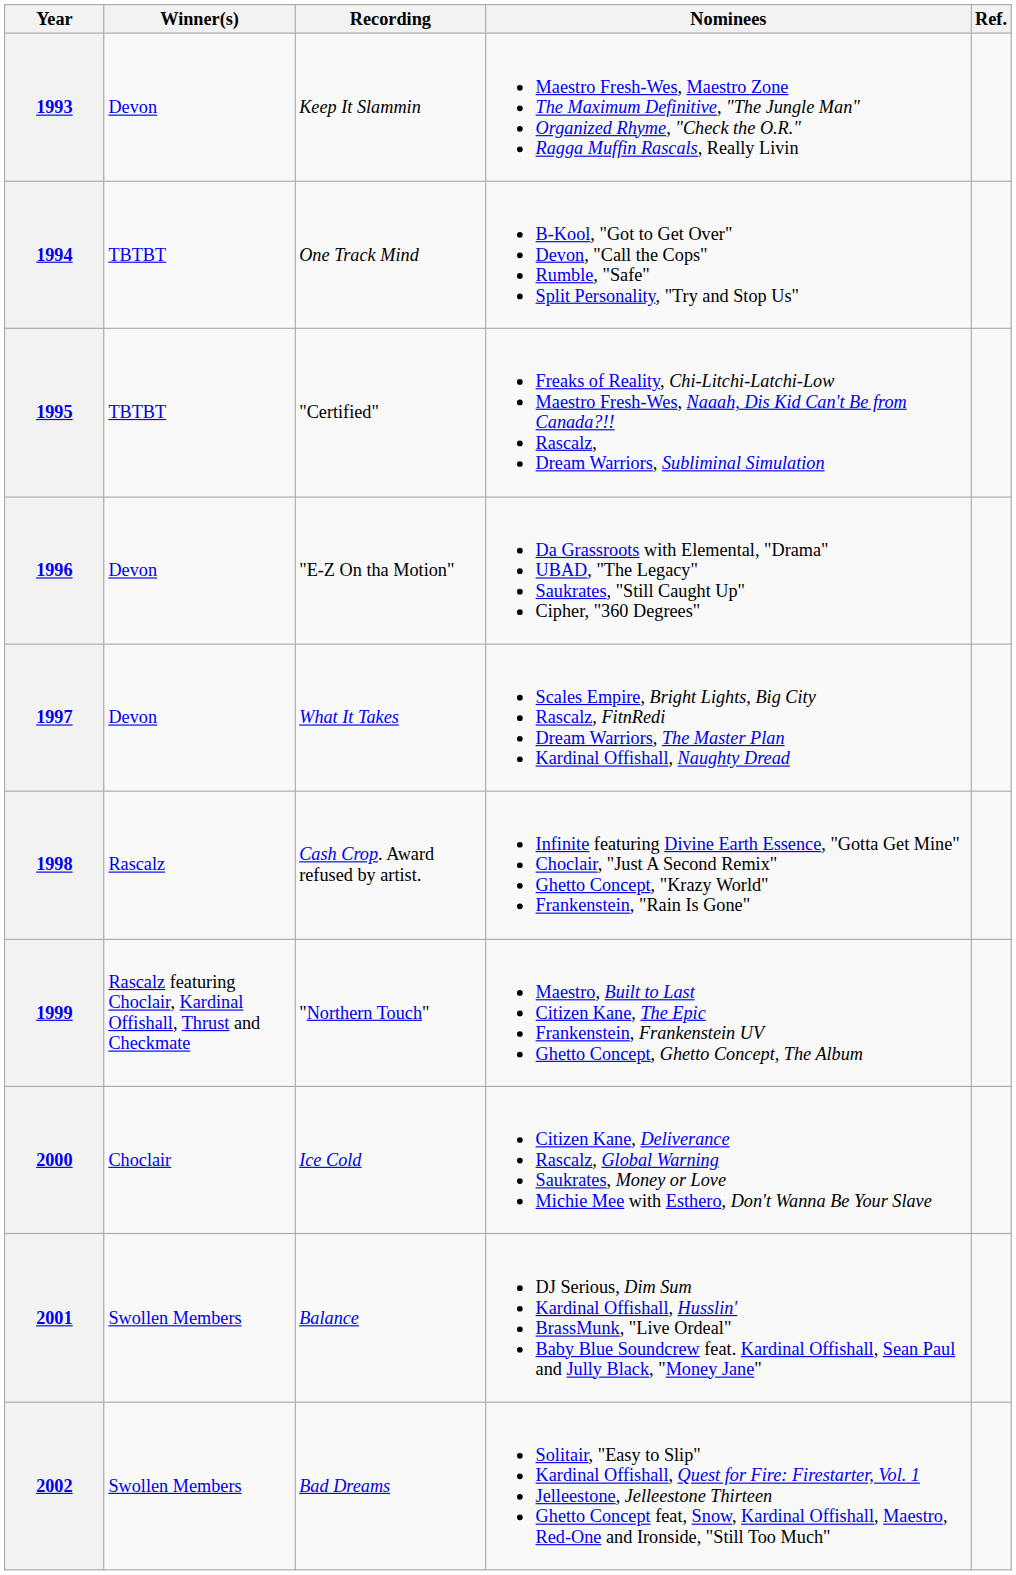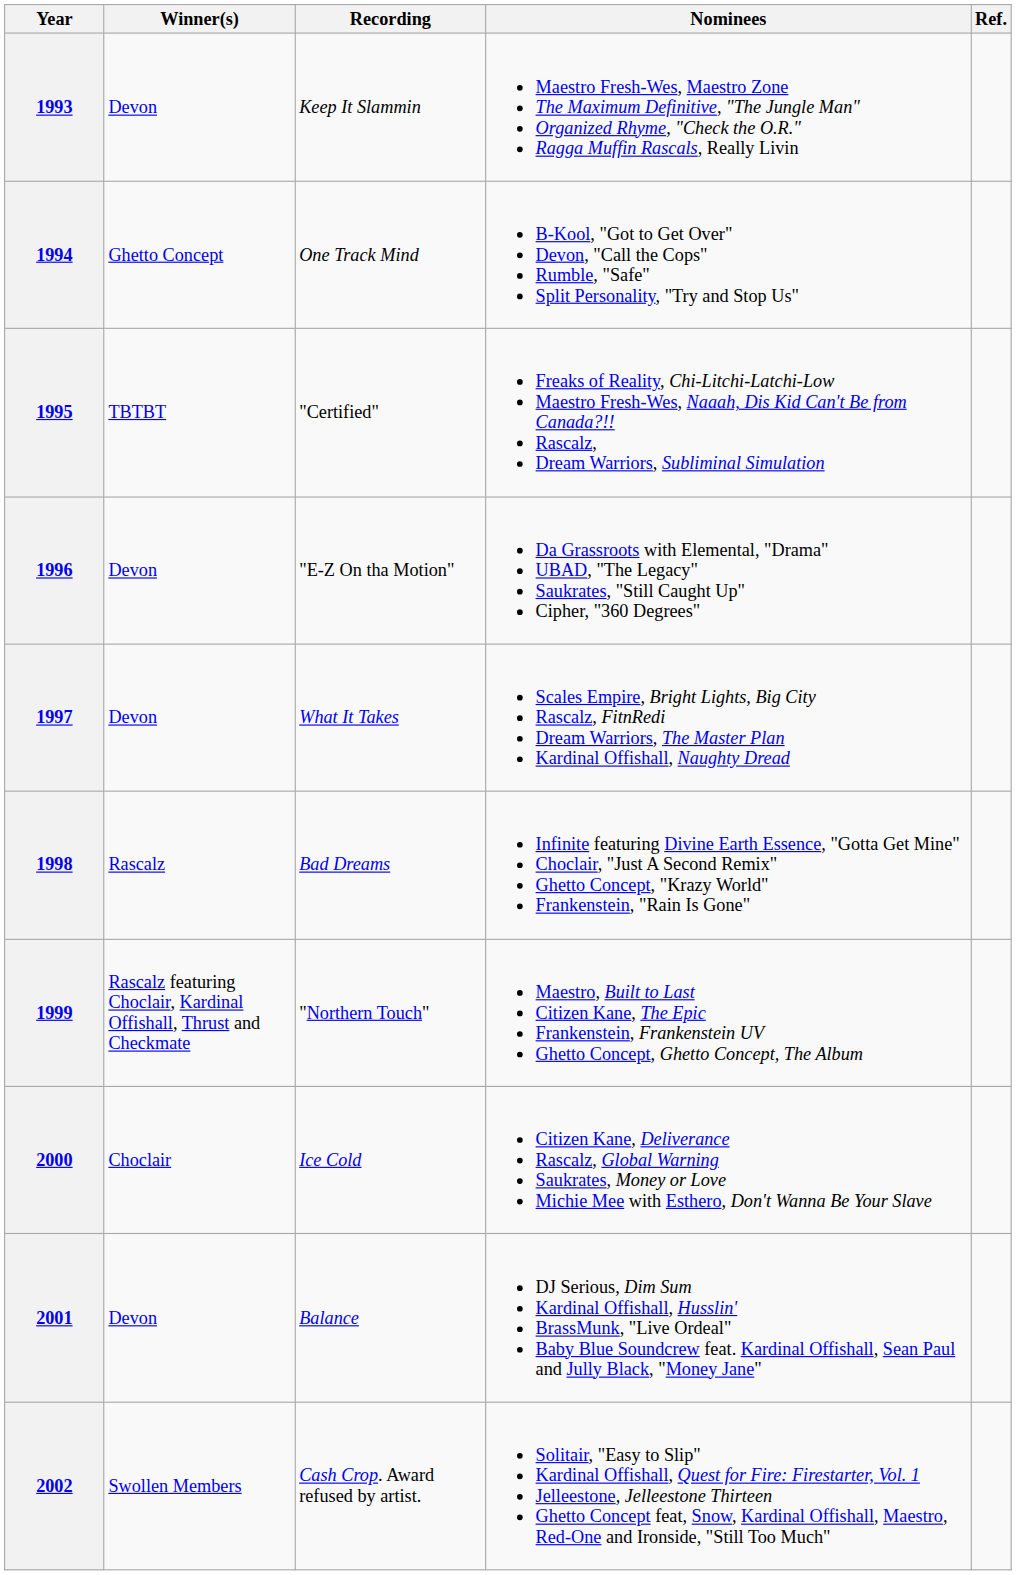 <table class="wikitable sortable" width="100%">
 <tr>
 <th scope="col" style="width:5em;">Year</th>
 <th scope="col" style="width:10em;">Winner(s)</th>
 <th scope="col" style="width:10em;">Recording</th>
 <th scope="col" class="unsortable">Nominees</th>
 <th scope="col" class="unsortable">Ref.</th>
 </tr>
 <tr>
 <th scope="row"><a href='#'>1993</a></th>
 <td><a href='#'>Devon</a></td>
 <td><em>Keep It Slammin<strong></td>
 <td><br><ul><li><a href='#'>Maestro Fresh-Wes</a>, </em><a href='#'>Maestro Zone</a><em></li><li><a href='#'>The Maximum Definitive</a>, "The Jungle Man"</li><li><a href='#'>Organized Rhyme</a>, "Check the O.R."</li><li><a href='#'>Ragga Muffin Rascals</a>, </em>Really Livin</strong></li></ul></td>
 <td></td>
 </tr>
 <tr>
 <th scope="row"><a href='#'>1994</a></th>
-<td><a href='#'>TBTBT</a></td>
+<td><a href='#'>Ghetto Concept</a></td>
 <td><em>One Track Mind</em></td>
 <td><br><ul><li><a href='#'>B-Kool</a>, "Got to Get Over"</li><li><a href='#'>Devon</a>, "Call the Cops"</li><li><a href='#'>Rumble</a>, "Safe"</li><li><a href='#'>Split Personality</a>, "Try and Stop Us"</li></ul></td>
 <td></td>
 </tr>
 <tr>
 <th scope="row"><a href='#'>1995</a></th>
 <td><a href='#'>TBTBT</a></td>
 <td>"Certified"</td>
 <td><br><ul><li><a href='#'>Freaks of Reality</a>, <em>Chi-Litchi-Latchi-Low</em></li><li><a href='#'>Maestro Fresh-Wes</a>, <em><a href='#'>Naaah, Dis Kid Can't Be from Canada?!!</a></em></li><li><a href='#'>Rascalz</a>, <em></em></li><li><a href='#'>Dream Warriors</a>, <em><a href='#'>Subliminal Simulation</a></em></li></ul></td>
 <td></td>
 </tr>
 <tr>
 <th scope="row"><a href='#'>1996</a></th>
 <td><a href='#'>Devon</a></td>
 <td>"E-Z On tha Motion"</td>
 <td><br><ul><li><a href='#'>Da Grassroots</a> with Elemental, "Drama"</li><li><a href='#'>UBAD</a>, "The Legacy"</li><li><a href='#'>Saukrates</a>, "Still Caught Up"</li><li>Cipher, "360 Degrees"</li></ul></td>
 <td></td>
 </tr>
 <tr>
 <th scope="row"><a href='#'>1997</a></th>
 <td><a href='#'>Devon</a></td>
 <td><em><a href='#'>What It Takes</a></em></td>
 <td><br><ul><li><a href='#'>Scales Empire</a>, <em>Bright Lights, Big City</em></li><li><a href='#'>Rascalz</a>, <em>FitnRedi</em></li><li><a href='#'>Dream Warriors</a>, <em><a href='#'>The Master Plan</a></em></li><li><a href='#'>Kardinal Offishall</a>, <em><a href='#'>Naughty Dread</a></em></li></ul></td>
 <td></td>
 </tr>
 <tr>
 <th scope="row"><a href='#'>1998</a></th>
 <td><a href='#'>Rascalz</a></td>
-<td><em><a href='#'>Cash Crop</a></em>. Award refused by artist.</td>
+<td><em><a href='#'>Bad Dreams</a></em></td>
 <td><br><ul><li><a href='#'>Infinite</a> featuring <a href='#'>Divine Earth Essence</a>, "Gotta Get Mine"</li><li><a href='#'>Choclair</a>, "Just A Second Remix"</li><li><a href='#'>Ghetto Concept</a>, "Krazy World"</li><li><a href='#'>Frankenstein</a>, "Rain Is Gone"</li></ul></td>
 <td></td>
 </tr>
 <tr>
 <th scope="row"><a href='#'>1999</a></th>
 <td><a href='#'>Rascalz</a> featuring <a href='#'>Choclair</a>, <a href='#'>Kardinal Offishall</a>, <a href='#'>Thrust</a> and <a href='#'>Checkmate</a></td>
 <td>"<a href='#'>Northern Touch</a>"</td>
 <td><br><ul><li><a href='#'>Maestro</a>, <em><a href='#'>Built to Last</a></em></li><li><a href='#'>Citizen Kane</a>, <em><a href='#'>The Epic</a></em></li><li><a href='#'>Frankenstein</a>, <em>Frankenstein UV</em></li><li><a href='#'>Ghetto Concept</a>, <em>Ghetto Concept, The Album</em></li></ul></td>
 <td></td>
 </tr>
 <tr>
 <th scope="row"><a href='#'>2000</a></th>
 <td><a href='#'>Choclair</a></td>
 <td><em><a href='#'>Ice Cold</a></em></td>
 <td><br><ul><li><a href='#'>Citizen Kane</a>, <em><a href='#'>Deliverance</a></em></li><li><a href='#'>Rascalz</a>, <em><a href='#'>Global Warning</a></em></li><li><a href='#'>Saukrates</a>, <em>Money or Love</em></li><li><a href='#'>Michie Mee</a> with <a href='#'>Esthero</a>, <em>Don't Wanna Be Your Slave</em></li></ul></td>
 <td></td>
 </tr>
 <tr>
 <th scope="row"><a href='#'>2001</a></th>
-<td><a href='#'>Swollen Members</a></td>
+<td><a href='#'>Devon</a></td>
 <td><em><a href='#'>Balance</a></em></td>
 <td><br><ul><li>DJ Serious, <em>Dim Sum</em></li><li><a href='#'>Kardinal Offishall</a>, <em><a href='#'>Husslin'</a></em></li><li><a href='#'>BrassMunk</a>, "Live Ordeal"</li><li><a href='#'>Baby Blue Soundcrew</a> feat. <a href='#'>Kardinal Offishall</a>, <a href='#'>Sean Paul</a> and <a href='#'>Jully Black</a>, "<a href='#'>Money Jane</a>"</li></ul></td>
 <td></td>
 </tr>
 <tr>
 <th scope="row"><a href='#'>2002</a></th>
 <td><a href='#'>Swollen Members</a></td>
-<td><em><a href='#'>Bad Dreams</a></em></td>
+<td><em><a href='#'>Cash Crop</a></em>. Award refused by artist.</td>
 <td><br><ul><li><a href='#'>Solitair</a>, "Easy to Slip"</li><li><a href='#'>Kardinal Offishall</a>, <em><a href='#'>Quest for Fire: Firestarter, Vol. 1</a></em></li><li><a href='#'>Jelleestone</a>, <em>Jelleestone Thirteen</em></li><li><a href='#'>Ghetto Concept</a> feat, <a href='#'>Snow</a>, <a href='#'>Kardinal Offishall</a>, <a href='#'>Maestro</a>, <a href='#'>Red-One</a> and Ironside,  "Still Too Much"</li></ul></td>
 <td></td>
 </tr>
 </table>
